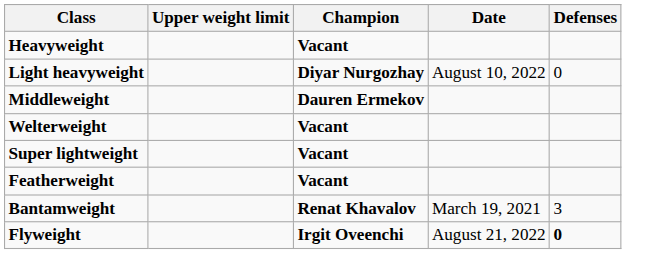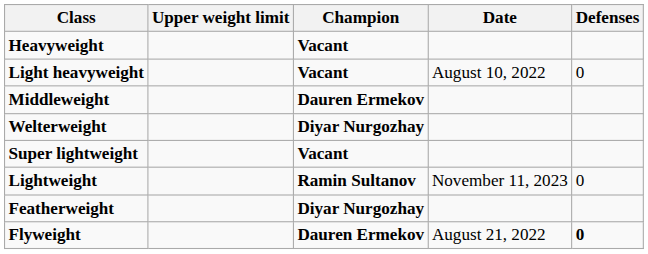 <table class="wikitable sortable">
 <tr>
 <th>Class</th>
 <th>Upper weight limit</th>
 <th>Champion</th>
 <th>Date</th>
 <th>Defenses</th>
 </tr>
 <tr>
 <td><strong>Heavyweight</strong></td>
 <td></td>
 <td> <strong>Vacant</strong></td>
 <td></td>
 <td></td>
 </tr>
 <tr>
 <td><strong>Light heavyweight</strong></td>
 <td></td>
-<td><strong> Diyar Nurgozhay</strong></td>
+<td> <strong>Vacant</strong></td>
 <td>August 10, 2022</td>
 <td>0</td>
 </tr>
 <tr>
 <td><strong>Middleweight</strong></td>
 <td></td>
 <td><strong> Dauren Ermekov</strong></td>
 <td></td>
 </tr>
 <tr>
 <td><strong>Welterweight</strong></td>
 <td></td>
-<td> <strong>Vacant</strong></td>
+<td><strong> Diyar Nurgozhay</strong></td>
 <td></td>
 <td></td>
 </tr>
 <tr>
 <td><strong>Super lightweight</strong></td>
 <td></td>
 <td> <strong>Vacant</strong></td>
 <td></td>
 <td></td>
 </tr>
 <tr>
+<td><strong>Lightweight</strong></td>
+<td></td>
+<td><strong> Ramin Sultanov</strong></td>
+<td>November 11, 2023</td>
+<td>0</td>
+</tr>
+<tr>
 <td><strong>Featherweight</strong></td>
 <td></td>
-<td> <strong>Vacant</strong></td>
+<td><strong> Diyar Nurgozhay</strong></td>
 <td></td>
 <td></td>
 </tr>
 <tr>
-<td><strong>Bantamweight</strong></td>
-<td></td>
-<td> <strong>Renat Khavalov</strong></td>
-<td>March 19, 2021</td>
-<td>3</td>
-</tr>
-<tr>
 <td><strong>Flyweight</strong></td>
 <td></td>
-<td> <strong>Irgit Oveenchi</strong></td>
+<td><strong> Dauren Ermekov</strong></td>
 <td>August 21, 2022</td>
 <td><strong>0</strong></td>
 </tr>
 </table>
